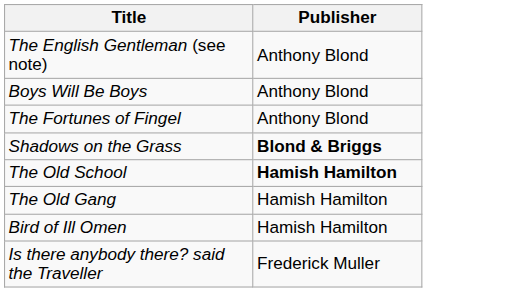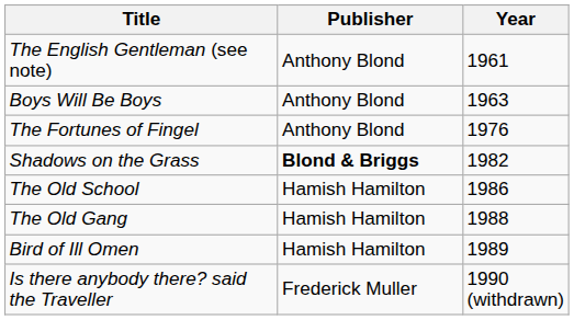 <table class="wikitable">
 <tr>
 <th width="225">Title</th>
 <th width="150">Publisher</th>
+<th width="50">Year</th>
 </tr>
 <tr>
 <td><em>The English Gentleman</em> (see note)</td>
 <td>Anthony Blond</td>
+<td>1961</td>
 </tr>
 <tr>
 <td><em>Boys Will Be Boys</em></td>
 <td>Anthony Blond</td>
+<td>1963</td>
 </tr>
 <tr>
 <td><em>The Fortunes of Fingel</em></td>
 <td>Anthony Blond</td>
+<td>1976</td>
 </tr>
 <tr>
 <td><em>Shadows on the Grass</em></td>
 <td><strong>Blond & Briggs</strong></td>
+<td>1982</td>
 </tr>
 <tr>
 <td><em>The Old School</em></td>
-<td><strong>Hamish Hamilton</strong></td>
+<td>Hamish Hamilton</td>
+<td>1986</td>
 </tr>
 <tr>
 <td><em>The Old Gang</em></td>
 <td>Hamish Hamilton</td>
+<td>1988</td>
 </tr>
 <tr>
 <td><em>Bird of Ill Omen</em></td>
 <td>Hamish Hamilton</td>
+<td>1989</td>
 </tr>
 <tr>
 <td><em>Is there anybody there? said the Traveller</em></td>
 <td>Frederick Muller</td>
+<td>1990 (withdrawn)</td>
 </tr>
 </table>
